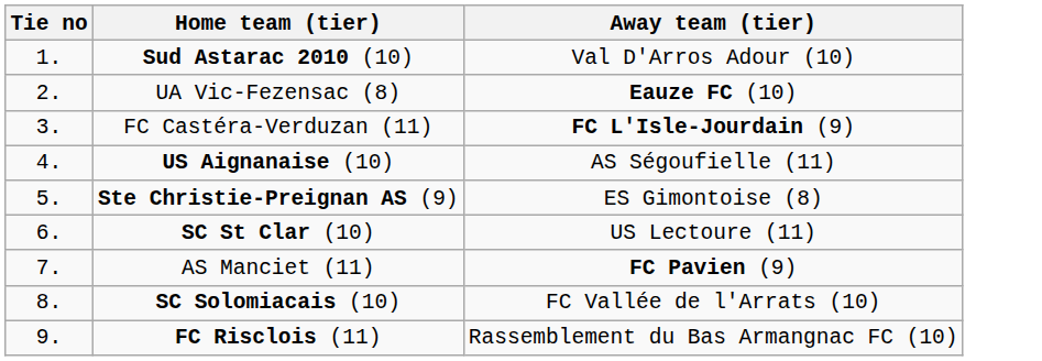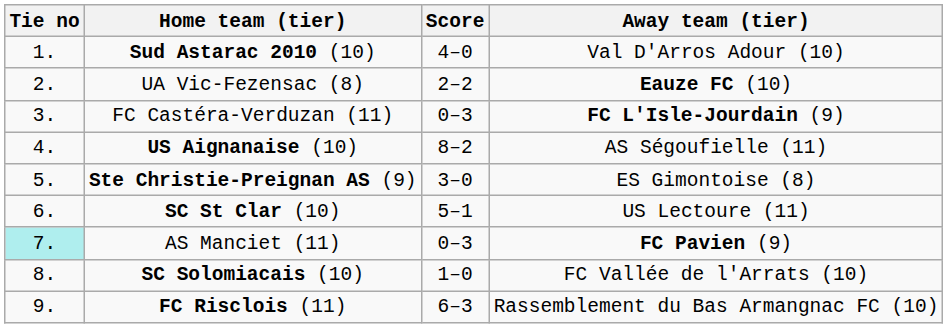 <table class="wikitable" style="text-align: center">
 <tr>
 <th>Tie no</th>
 <th>Home team (tier)</th>
+<th>Score</th>
 <th>Away team (tier)</th>
 </tr>
 <tr>
 <td>1.</td>
 <td><strong>Sud Astarac 2010</strong> (10)</td>
+<td>4–0</td>
 <td>Val D'Arros Adour (10)</td>
 </tr>
 <tr>
 <td>2.</td>
 <td>UA Vic-Fezensac (8)</td>
+<td>2–2 </td>
 <td><strong>Eauze FC</strong> (10)</td>
 </tr>
 <tr>
 <td>3.</td>
 <td>FC Castéra-Verduzan (11)</td>
+<td>0–3 </td>
 <td><strong>FC L'Isle-Jourdain</strong> (9)</td>
 </tr>
 <tr>
 <td>4.</td>
 <td><strong>US Aignanaise</strong> (10)</td>
+<td>8–2</td>
 <td>AS Ségoufielle (11)</td>
 </tr>
 <tr>
 <td>5.</td>
 <td><strong>Ste Christie-Preignan AS</strong> (9)</td>
+<td>3–0</td>
 <td>ES Gimontoise (8)</td>
 </tr>
 <tr>
 <td>6.</td>
 <td><strong>SC St Clar</strong> (10)</td>
+<td>5–1</td>
 <td>US Lectoure (11)</td>
 </tr>
 <tr>
-<td>7.</td>
+<td style="background: paleturquoise;">7.</td>
 <td>AS Manciet (11)</td>
+<td>0–3</td>
 <td><strong>FC Pavien</strong> (9)</td>
 </tr>
 <tr>
 <td>8.</td>
 <td><strong>SC Solomiacais</strong> (10)</td>
+<td>1–0</td>
 <td>FC Vallée de l'Arrats (10)</td>
 </tr>
 <tr>
 <td>9.</td>
 <td><strong>FC Risclois</strong> (11)</td>
+<td>6–3</td>
 <td>Rassemblement du Bas Armangnac FC (10)</td>
 </tr>
 </table>
